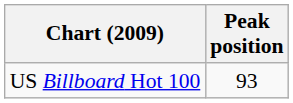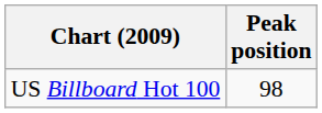 <table class="wikitable sortable">
 <tr>
 <th>Chart (2009)</th>
 <th>Peak<br>position</th>
 </tr>
 <tr>
 <td>US <a href='#'><em>Billboard</em> Hot 100</a></td>
-<td style="text-align:center;">93</td>
+<td style="text-align:center;">98</td>
 </tr>
 </table>
